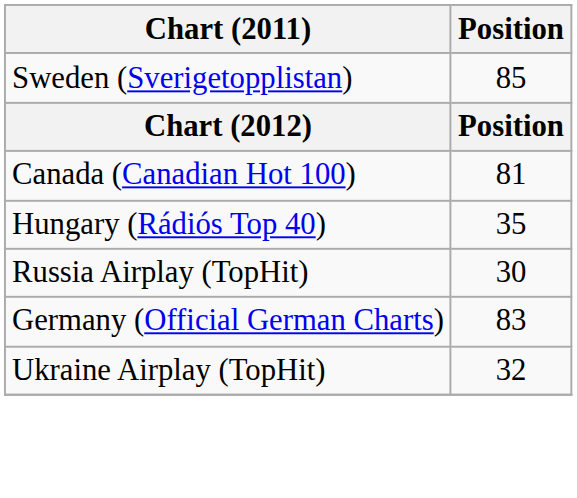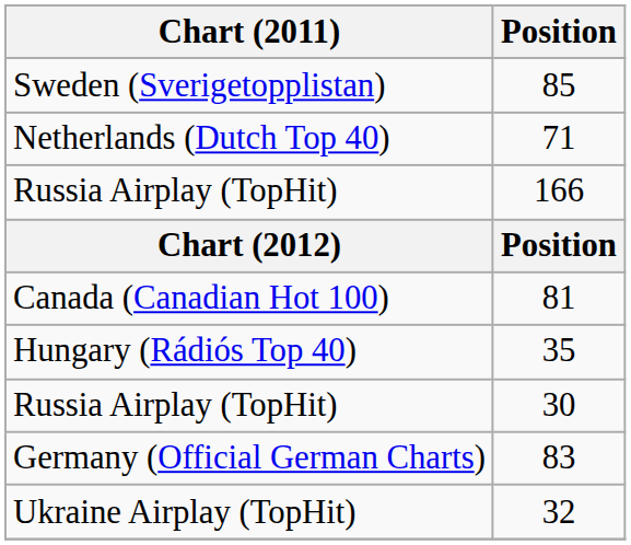 <table class="wikitable">
 <tr>
 <th>Chart (2011)</th>
 <th>Position</th>
 </tr>
 <tr>
 <td>Sweden (<a href='#'>Sverigetopplistan</a>)</td>
 <td style="text-align:center;">85</td>
+</tr>
+<tr>
+<td>Netherlands (<a href='#'>Dutch Top 40</a>)</td>
+<td style="text-align:center;">71</td>
+</tr>
+<tr>
+<td>Russia Airplay (TopHit)</td>
+<td style="text-align:center;">166</td>
 </tr>
 <tr>
 <th>Chart (2012)</th>
 <th>Position</th>
 </tr>
 <tr>
 <td>Canada (<a href='#'>Canadian Hot 100</a>)</td>
 <td style="text-align:center;">81</td>
 </tr>
 <tr>
 <td>Hungary (<a href='#'>Rádiós Top 40</a>)</td>
 <td style="text-align:center;">35</td>
 </tr>
 <tr>
 <td>Russia Airplay (TopHit)</td>
 <td style="text-align:center;">30</td>
 </tr>
 <tr>
 <td>Germany (<a href='#'>Official German Charts</a>)</td>
 <td style="text-align:center;">83</td>
 </tr>
 <tr>
 <td>Ukraine Airplay (TopHit)</td>
 <td style="text-align:center;">32</td>
 </tr>
 <tr>
 </tr>
 </table>
